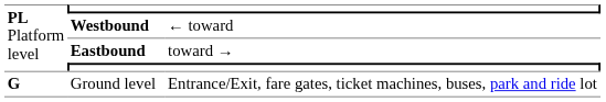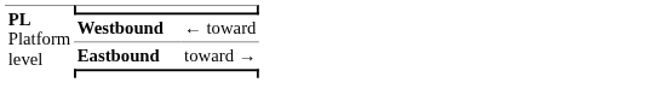 <table border="0" cellspacing="0" cellpadding="3">
 <tr>
 <td rowspan="4" style="border-top:solid 1px gray" width="50" valign="top"><strong>PL</strong> Platform level</td>
 <td colspan="2" style="border-top:solid 1px gray;border-right:solid 2px black;border-left:solid 2px black;border-bottom:solid 2px black;text-align:center"></td>
 </tr>
 <tr>
 <td style="border-bottom:solid 1px gray" width="90"><strong>Westbound</strong></td>
 <td style="border-bottom:solid 1px gray">←  toward  </td>
 </tr>
 <tr>
 <td><strong>Eastbound</strong></td>
 <td>  toward   →</td>
 </tr>
 <tr>
 <td colspan="2" style="border-top:solid 2px black;border-right:solid 2px black;border-left:solid 2px black;text-align:center"></td>
 </tr>
-<tr>
-<td style="border-top:solid 1px gray;border-bottom:solid 1px gray" valign="top"><strong>G</strong></td>
-<td style="border-top:solid 1px gray;border-bottom:solid 1px gray" valign="top">Ground level</td>
-<td style="border-top:solid 1px gray;border-bottom:solid 1px gray">Entrance/Exit, fare gates, ticket machines, buses, <a href='#'>park and ride</a> lot</td>
-</tr>
 </table>
